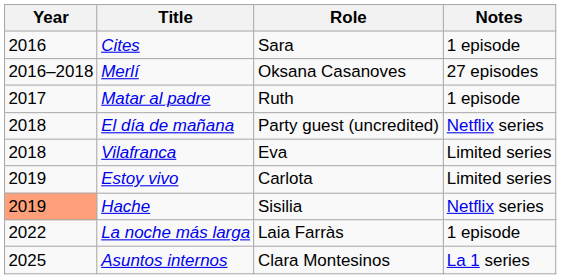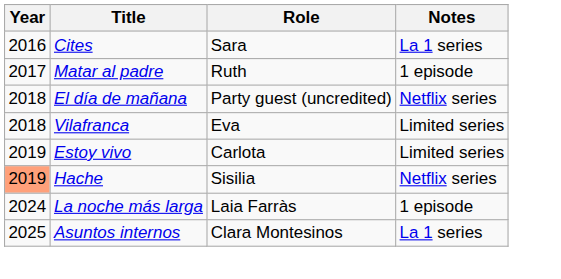 <table class="wikitable sortable">
 <tr>
 <th>Year</th>
 <th>Title</th>
 <th>Role</th>
 <th>Notes</th>
 </tr>
 <tr>
 <td>2016</td>
 <td><em><a href='#'>Cites</a></em></td>
 <td>Sara</td>
-<td>1 episode</td>
-</tr>
-<tr>
-<td>2016–2018</td>
-<td><em><a href='#'>Merlí</a></em></td>
-<td>Oksana Casanoves</td>
-<td>27 episodes</td>
+<td><a href='#'>La 1</a> series</td>
 </tr>
 <tr>
 <td>2017</td>
 <td><em><a href='#'>Matar al padre</a></em></td>
 <td>Ruth</td>
 <td>1 episode</td>
 </tr>
 <tr>
 <td>2018</td>
 <td><em><a href='#'>El día de mañana</a></em></td>
 <td>Party guest (uncredited)</td>
 <td><a href='#'>Netflix</a> series</td>
 </tr>
 <tr>
 <td>2018</td>
 <td><em><a href='#'>Vilafranca</a></em></td>
 <td>Eva</td>
 <td>Limited series</td>
 </tr>
 <tr>
 <td>2019</td>
 <td><em><a href='#'>Estoy vivo</a></em></td>
 <td>Carlota</td>
 <td>Limited series</td>
 </tr>
 <tr>
 <td style="background: lightsalmon;">2019</td>
 <td><em><a href='#'>Hache</a></em></td>
 <td>Sisilia</td>
 <td><a href='#'>Netflix</a> series</td>
 </tr>
 <tr>
-<td>2022</td>
+<td>2024</td>
 <td><em><a href='#'>La noche más larga</a></em></td>
 <td>Laia Farràs</td>
 <td>1 episode</td>
 </tr>
 <tr>
 <td>2025</td>
 <td><em><a href='#'>Asuntos internos</a></em></td>
 <td>Clara Montesinos</td>
 <td><a href='#'>La 1</a> series</td>
 </tr>
 </table>
